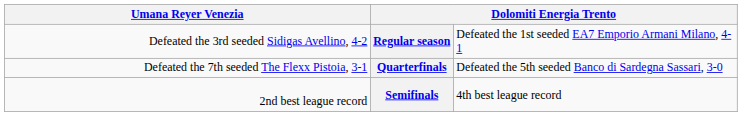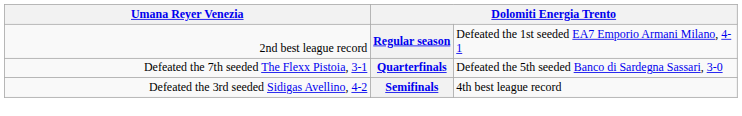 <table style="width:100%; font-size:90%" class="wikitable">
 <tr valign=top>
 <th colspan="2" style="width:45%;"><a href='#'>Umana Reyer Venezia</a></th>
 <th colspan="2" style="width:45%;"><a href='#'>Dolomiti Energia Trento</a></th>
 </tr>
 <tr>
-<td align=right>Defeated the 3rd seeded <a href='#'>Sidigas Avellino</a>, <a href='#'>4-2</a></td>
+<td align=right><br> 2nd best league record</td>
 <th colspan=2><a href='#'>Regular season</a></th>
 <td align=left>Defeated the 1st seeded <a href='#'>EA7 Emporio Armani Milano</a>, <a href='#'>4-1</a></td>
 </tr>
 <tr>
 <td align=right>Defeated the 7th seeded <a href='#'>The Flexx Pistoia</a>, <a href='#'>3-1</a></td>
 <th colspan=2><a href='#'>Quarterfinals</a></th>
 <td align=left>Defeated the 5th seeded <a href='#'>Banco di Sardegna Sassari</a>, <a href='#'>3-0</a></td>
 </tr>
 <tr>
-<td align=right><br> 2nd best league record</td>
+<td align=right>Defeated the 3rd seeded <a href='#'>Sidigas Avellino</a>, <a href='#'>4-2</a></td>
 <th colspan=2><a href='#'>Semifinals</a></th>
 <td> 4th best league record</td>
 </tr>
 </table>
